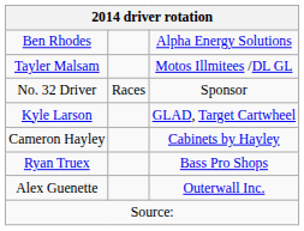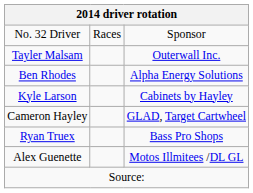 <table class="wikitable collapsible collapsed" style="text-align:center; font-size:75%">
 <tr>
 <th colspan=3>2014 driver rotation</th>
+</tr>
+<tr>
+<td>No. 32 Driver</td>
+<td>Races</td>
+<td>Sponsor</td>
+</tr>
+<tr>
+<td><a href='#'>Tayler Malsam</a></td>
+<td><small></small></td>
+<td><a href='#'>Outerwall Inc.</a></td>
 </tr>
 <tr>
 <td><a href='#'>Ben Rhodes</a></td>
 <td><small></small></td>
 <td><a href='#'>Alpha Energy Solutions</a></td>
 </tr>
 <tr>
-<td><a href='#'>Tayler Malsam</a></td>
-<td><small></small></td>
-<td><a href='#'>Motos Illmitees</a> /<a href='#'>DL GL</a></td>
-</tr>
-<tr>
-<td>No. 32 Driver</td>
-<td>Races</td>
-<td>Sponsor</td>
-</tr>
-<tr>
 <td><a href='#'>Kyle Larson</a></td>
 <td><small></small></td>
-<td><a href='#'>GLAD</a>, <a href='#'>Target Cartwheel</a></td>
+<td><a href='#'>Cabinets by Hayley</a></td>
 </tr>
 <tr>
 <td>Cameron Hayley</td>
 <td><small></small></td>
-<td><a href='#'>Cabinets by Hayley</a></td>
+<td><a href='#'>GLAD</a>, <a href='#'>Target Cartwheel</a></td>
 </tr>
 <tr>
 <td><a href='#'>Ryan Truex</a></td>
 <td><small></small></td>
 <td><a href='#'>Bass Pro Shops</a></td>
 </tr>
 <tr>
 <td>Alex Guenette</td>
 <td><small></small></td>
-<td><a href='#'>Outerwall Inc.</a></td>
+<td><a href='#'>Motos Illmitees</a> /<a href='#'>DL GL</a></td>
 </tr>
 <tr>
 <td colspan=3>Source:</td>
 </tr>
 </table>
